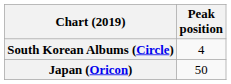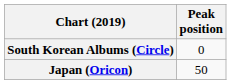 <table class="wikitable plainrowheaders" style="text-align:center">
 <tr>
 <th scope="col">Chart (2019)</th>
 <th scope="col">Peak<br>position</th>
 </tr>
 <tr>
 <th scope="row">South Korean Albums (<a href='#'>Circle</a>)</th>
-<td>4</td>
+<td>0</td>
 </tr>
 <tr>
 <th scope="row">Japan (<a href='#'>Oricon</a>)</th>
 <td>50</td>
 </tr>
 </table>
